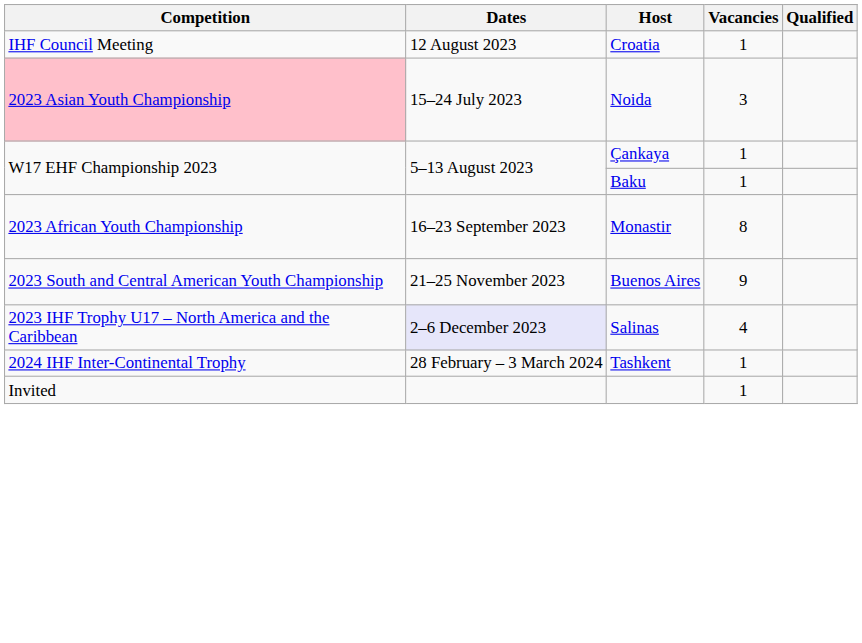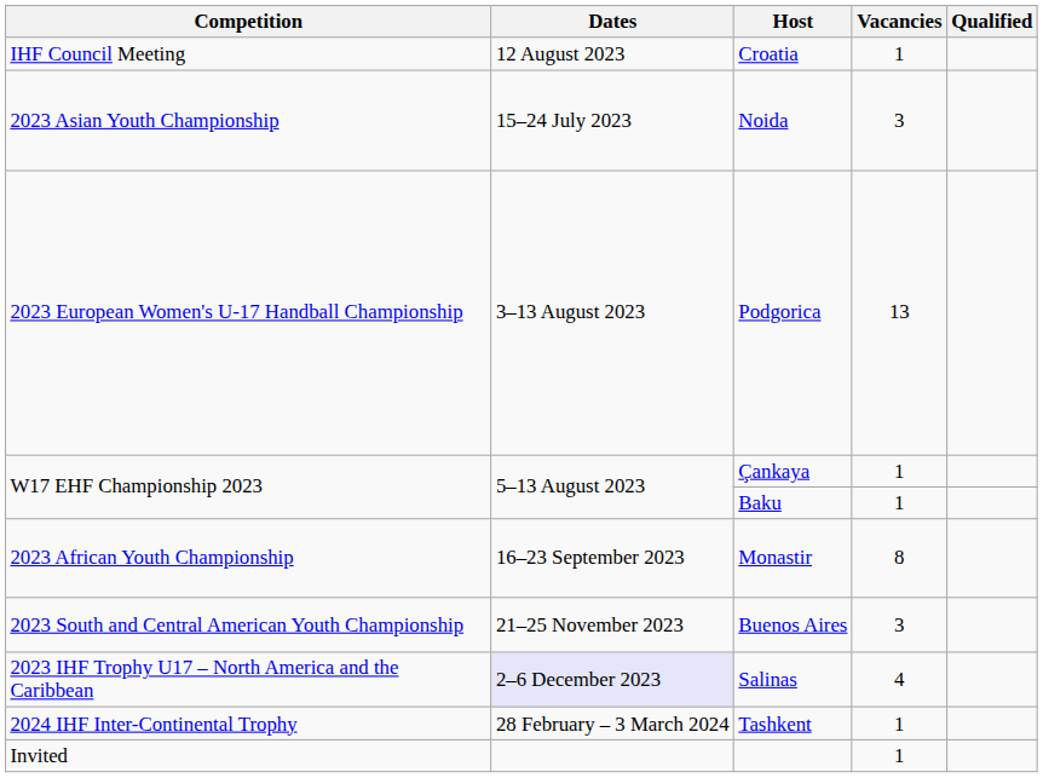 <table class="wikitable">
 <tr>
 <th width=375>Competition</th>
 <th>Dates</th>
 <th>Host</th>
 <th>Vacancies</th>
 <th>Qualified</th>
 </tr>
 <tr>
 <td><a href='#'>IHF Council</a> Meeting</td>
 <td>12 August 2023</td>
 <td> <a href='#'>Croatia</a></td>
 <td align=center>1</td>
 <td></td>
 </tr>
 <tr>
-<td style="background: pink;"><a href='#'>2023 Asian Youth Championship</a></td>
+<td><a href='#'>2023 Asian Youth Championship</a></td>
 <td>15–24 July 2023</td>
 <td> <a href='#'>Noida</a></td>
 <td align=center>3</td>
 <td><br><br><br><br></td>
+</tr>
+<tr>
+<td><a href='#'>2023 European Women's U-17 Handball Championship</a></td>
+<td>3–13 August 2023</td>
+<td> <a href='#'>Podgorica</a></td>
+<td align=center>13</td>
+<td><br><br><br><br><br><br><br><br><br><br><br><br></td>
 </tr>
 <tr>
 <td rowspan=2>W17 EHF Championship 2023</td>
 <td rowspan=2>5–13 August 2023</td>
 <td> <a href='#'>Çankaya</a></td>
 <td align=center>1</td>
 <td></td>
 </tr>
 <tr>
 <td> <a href='#'>Baku</a></td>
 <td align=center>1</td>
 <td></td>
 </tr>
 <tr>
 <td><a href='#'>2023 African Youth Championship</a></td>
 <td>16–23 September 2023</td>
 <td> <a href='#'>Monastir</a></td>
 <td align=center>8</td>
 <td><br><br><br></td>
 </tr>
 <tr>
 <td><a href='#'>2023 South and Central American Youth Championship</a></td>
 <td>21–25 November 2023</td>
 <td> <a href='#'>Buenos Aires</a></td>
-<td align=center>9</td>
+<td align=center>3</td>
 <td><br><br></td>
 </tr>
 <tr>
 <td><a href='#'>2023 IHF Trophy U17 – North America and the Caribbean</a></td>
 <td style="background: lavender;">2–6 December 2023</td>
 <td> <a href='#'>Salinas</a></td>
 <td align=center>4</td>
 <td><br></td>
 </tr>
 <tr>
 <td><a href='#'>2024 IHF Inter-Continental Trophy</a></td>
 <td>28 February – 3 March 2024</td>
 <td> <a href='#'>Tashkent</a></td>
 <td align=center>1</td>
 <td></td>
 </tr>
 <tr>
 <td>Invited</td>
 <td></td>
 <td></td>
 <td align=center>1</td>
 <td></td>
 </tr>
 </table>
